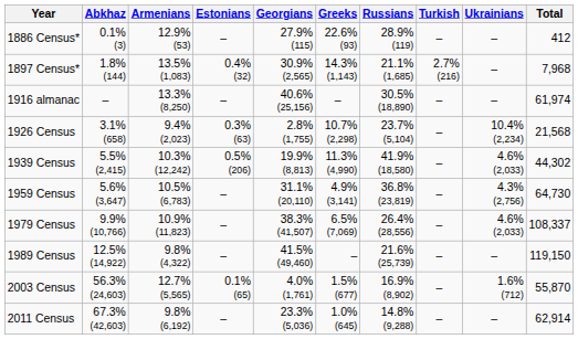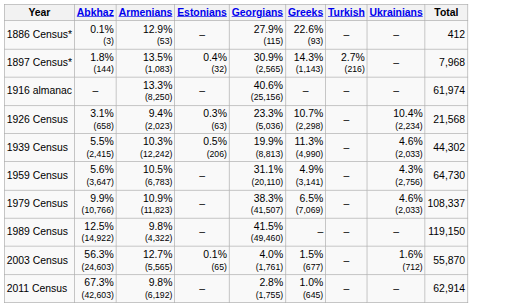 <table class="wikitable">
 <tr>
 <th>Year</th>
 <th><a href='#'>Abkhaz</a></th>
 <th><a href='#'>Armenians</a></th>
 <th><a href='#'>Estonians</a></th>
 <th><a href='#'>Georgians</a></th>
 <th><a href='#'>Greeks</a></th>
-<th><a href='#'>Russians</a></th>
 <th><a href='#'>Turkish</a></th>
 <th><a href='#'>Ukrainians</a></th>
 <th>Total</th>
 </tr>
 <tr>
 <td>1886 Census*</td>
 <td align="right">0.1%<br><small>(3)</small></td>
 <td align="right">12.9%<br><small>(53)</small></td>
 <td align="center">–</td>
 <td align="right">27.9%<br><small>(115)</small></td>
 <td align="right">22.6%<br><small>(93)</small></td>
-<td align="right">28.9%<br><small>(119)</small></td>
 <td align="center">–</td>
 <td align="center">–</td>
 <td align="right">412</td>
 </tr>
 <tr>
 <td>1897 Census*</td>
 <td align="right">1.8%<br><small>(144)</small></td>
 <td align="right">13.5%<br><small>(1,083)</small></td>
 <td align="right">0.4%<br><small>(32)</small></td>
 <td align="right">30.9%<br><small>(2,565)</small></td>
 <td align="right">14.3%<br><small>(1,143)</small></td>
-<td align="right">21.1%<br><small>(1,685)</small></td>
 <td align="right">2.7%<br><small>(216)</small></td>
 <td align="center">–</td>
 <td align="right">7,968</td>
 </tr>
 <tr>
 <td>1916 almanac</td>
 <td align="center">–</td>
 <td align="right">13.3%<br><small>(8,250)</small></td>
 <td align="center">–</td>
 <td align="right">40.6%<br><small>(25,156)</small></td>
 <td align="center">–</td>
-<td align="right">30.5%<br><small>(18,890)</small></td>
 <td align="center">–</td>
 <td align="center">–</td>
 <td align="right">61,974</td>
 </tr>
 <tr>
 <td>1926 Census</td>
 <td align="right">3.1%<br><small>(658)</small></td>
 <td align="right">9.4%<br><small>(2,023)</small></td>
 <td align="right">0.3%<br><small>(63)</small></td>
-<td align="right">2.8%<br><small>(1,755)</small></td>
+<td align="right">23.3%<br><small>(5,036)</small></td>
 <td align="right">10.7%<br><small>(2,298)</small></td>
-<td align="right">23.7%<br><small>(5,104)</small></td>
 <td align="center">–</td>
 <td align="right">10.4%<br><small>(2,234)</small></td>
 <td align="right">21,568</td>
 </tr>
 <tr>
 <td>1939 Census</td>
 <td align="right">5.5%<br><small>(2,415)</small></td>
 <td align="right">10.3%<br><small>(12,242)</small></td>
 <td align="right">0.5%<br><small>(206)</small></td>
 <td align="right">19.9%<br><small>(8,813)</small></td>
 <td align="right">11.3%<br><small>(4,990)</small></td>
-<td align="right">41.9%<br><small>(18,580)</small></td>
 <td align="center">–</td>
 <td align="right">4.6%<br><small>(2,033)</small></td>
 <td align="right">44,302</td>
 </tr>
 <tr>
 <td>1959 Census</td>
 <td align="right">5.6%<br><small>(3,647)</small></td>
 <td align="right">10.5%<br><small>(6,783)</small></td>
 <td align="center">–</td>
 <td align="right">31.1%<br><small>(20,110)</small></td>
 <td align="right">4.9%<br><small>(3,141)</small></td>
-<td align="right">36.8%<br><small>(23,819)</small></td>
 <td align="center">–</td>
 <td align="right">4.3%<br><small>(2,756)</small></td>
 <td align="right">64,730</td>
 </tr>
 <tr>
 <td>1979 Census</td>
 <td align="right">9.9%<br><small>(10,766)</small></td>
 <td align="right">10.9%<br><small>(11,823)</small></td>
 <td align="center">–</td>
 <td align="right">38.3%<br><small>(41,507)</small></td>
 <td align="right">6.5%<br><small>(7,069)</small></td>
-<td align="right">26.4%<br><small>(28,556)</small></td>
 <td align="center">–</td>
 <td align="right">4.6%<br><small>(2,033)</small></td>
 <td align="right">108,337</td>
 </tr>
 <tr>
 <td>1989 Census</td>
 <td align="right">12.5%<br><small>(14,922)</small></td>
 <td align="right">9.8%<br><small>(4,322)</small></td>
 <td align="center">–</td>
 <td align="right">41.5%<br><small>(49,460)</small></td>
 <td align="right">–</td>
-<td align="right">21.6%<br><small>(25,739)</small></td>
 <td align="center">–</td>
 <td align="center">–</td>
 <td align="right">119,150</td>
 </tr>
 <tr>
 <td>2003 Census</td>
 <td align="right">56.3%<br><small>(24,603)</small></td>
 <td align="right">12.7%<br><small>(5,565)</small></td>
 <td align="right">0.1%<br><small>(65)</small></td>
 <td align="right">4.0%<br><small>(1,761)</small></td>
 <td align="right">1.5%<br><small>(677)</small></td>
-<td align="right">16.9%<br><small>(8,902)</small></td>
 <td align="center">–</td>
 <td align="right">1.6%<br><small>(712)</small></td>
 <td align="right">55,870</td>
 </tr>
 <tr>
 <td>2011 Census</td>
 <td align="right">67.3%<br><small>(42,603)</small></td>
 <td align="right">9.8%<br><small>(6,192)</small></td>
 <td align="center">–</td>
-<td align="right">23.3%<br><small>(5,036)</small></td>
+<td align="right">2.8%<br><small>(1,755)</small></td>
 <td align="right">1.0%<br><small>(645)</small></td>
-<td align="right">14.8%<br><small>(9,288)</small></td>
 <td align="center">–</td>
 <td align="center">–</td>
 <td align="right">62,914</td>
 </tr>
 </table>
